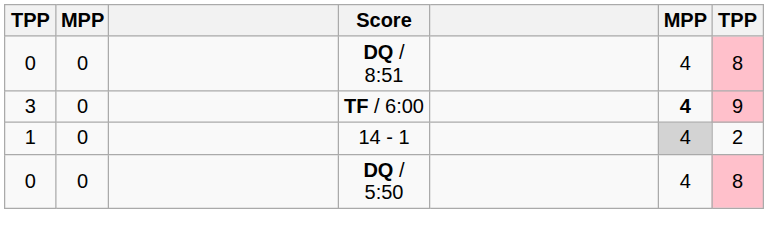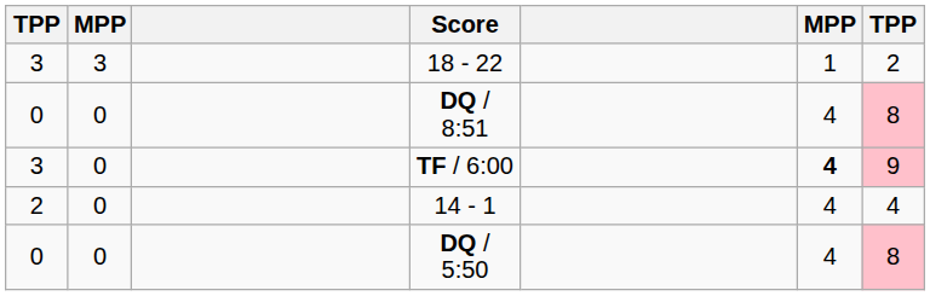 <table class="wikitable" style="text-align: center;" |>
 <tr>
 <th width="35">TPP</th>
 <th width="35">MPP</th>
 <th width="250"></th>
 <th width="75">Score</th>
 <th width="250"></th>
 <th width="35">MPP</th>
 <th width="35">TPP</th>
+</tr>
+<tr>
+<td>3</td>
+<td>3</td>
+<td style="text-align:left;"></td>
+<td>18 - 22</td>
+<td style="text-align:left;"><strong></strong></td>
+<td>1</td>
+<td>2</td>
 </tr>
 <tr>
 <td>0</td>
 <td>0</td>
 <td style="text-align:left;"><strong></strong></td>
 <td><strong>DQ</strong> / 8:51</td>
 <td style="text-align:left;"></td>
 <td>4</td>
 <td bgcolor=pink>8</td>
 </tr>
 <tr>
 <td>3</td>
 <td>0</td>
 <td style="text-align:left;"><strong></strong></td>
 <td><strong>TF</strong> / 6:00</td>
 <td style="text-align:left;"></td>
 <td><strong>4</strong></td>
 <td bgcolor=pink>9</td>
 </tr>
 <tr>
-<td>1</td>
+<td>2</td>
 <td>0</td>
 <td style="text-align:left;"><strong></strong></td>
 <td>14 - 1</td>
 <td style="text-align:left;"></td>
-<td style="background: lightgrey;">4</td>
-<td>2</td>
+<td>4</td>
+<td>4</td>
 </tr>
 <tr>
 <td>0</td>
 <td>0</td>
 <td style="text-align:left;"><strong></strong></td>
 <td><strong>DQ</strong> / 5:50</td>
 <td style="text-align:left;"></td>
 <td>4</td>
 <td bgcolor=pink>8</td>
 </tr>
 </table>
